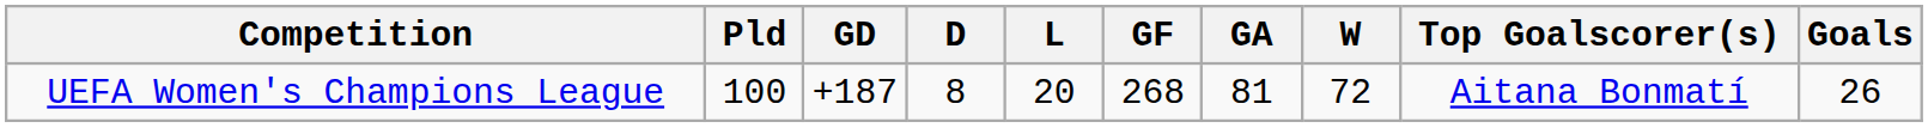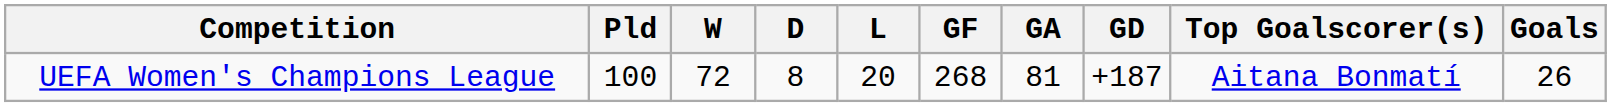 <table class="wikitable" style="text-align: center;">
 <tr>
 <th width="250">Competition</th>
 <th width="30">Pld</th>
-<th width="30">GD</th>
+<th width="30">W</th>
 <th width="30">D</th>
 <th width="30">L</th>
 <th width="30">GF</th>
 <th width="30">GA</th>
-<th width="30">W</th>
+<th width="30">GD</th>
 <th width="140">Top Goalscorer(s)</th>
 <th width="10">Goals</th>
 </tr>
 <tr>
 <td><a href='#'>UEFA Women's Champions League</a></td>
 <td>100</td>
-<td>+187</td>
+<td>72</td>
 <td>8</td>
 <td>20</td>
 <td>268</td>
 <td>81</td>
-<td>72</td>
+<td>+187</td>
 <td> <a href='#'>Aitana Bonmatí</a></td>
 <td>26</td>
 </tr>
 </table>
